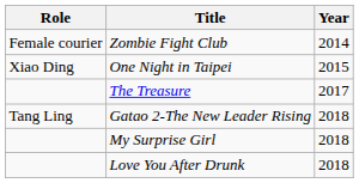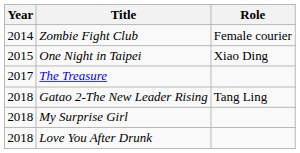 <table class="wikitable">
 <tr>
+<th>Year</th>
+<th>Title</th>
 <th>Role</th>
-<th>Title</th>
-<th>Year</th>
 </tr>
 <tr>
+<td>2014</td>
+<td><em>Zombie Fight Club</em></td>
 <td>Female courier</td>
-<td><em>Zombie Fight Club</em></td>
-<td>2014</td>
 </tr>
 <tr>
+<td>2015</td>
+<td><em>One Night in Taipei</em></td>
 <td>Xiao Ding</td>
-<td><em>One Night in Taipei</em></td>
-<td>2015</td>
 </tr>
 <tr>
+<td>2017</td>
+<td><em><a href='#'>The Treasure</a></em></td>
 <td></td>
-<td><em><a href='#'>The Treasure</a></em></td>
-<td>2017</td>
 </tr>
 <tr>
+<td>2018</td>
+<td><em>Gatao 2-The New Leader Rising</em></td>
 <td>Tang Ling</td>
-<td><em>Gatao 2-The New Leader Rising</em></td>
-<td>2018</td>
 </tr>
 <tr>
+<td>2018</td>
+<td><em>My Surprise Girl</em></td>
 <td></td>
-<td><em>My Surprise Girl</em></td>
-<td>2018</td>
 </tr>
 <tr>
+<td>2018</td>
+<td><em>Love You After Drunk</em></td>
 <td></td>
-<td><em>Love You After Drunk</em></td>
-<td>2018</td>
 </tr>
 </table>
